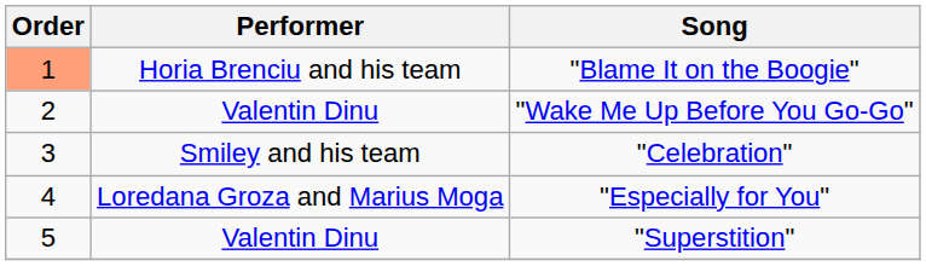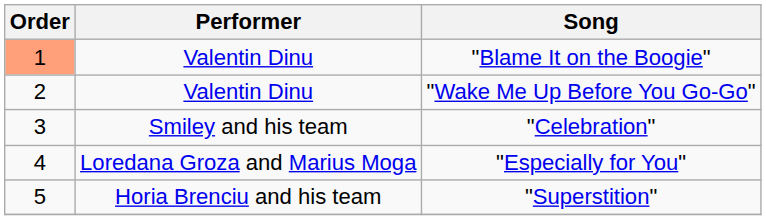 <table class="wikitable" style="text-align:center">
 <tr>
 <th>Order</th>
 <th>Performer</th>
 <th>Song</th>
 </tr>
 <tr>
 <td style="background: lightsalmon;">1</td>
-<td><a href='#'>Horia Brenciu</a> and his team</td>
+<td><a href='#'>Valentin Dinu</a></td>
 <td>"<a href='#'>Blame It on the Boogie</a>"</td>
 </tr>
 <tr>
 <td>2</td>
 <td><a href='#'>Valentin Dinu</a></td>
 <td>"<a href='#'>Wake Me Up Before You Go-Go</a>"</td>
 </tr>
 <tr>
 <td>3</td>
 <td><a href='#'>Smiley</a> and his team</td>
 <td>"<a href='#'>Celebration</a>"</td>
 </tr>
 <tr>
 <td>4</td>
 <td><a href='#'>Loredana Groza</a> and <a href='#'>Marius Moga</a></td>
 <td>"<a href='#'>Especially for You</a>"</td>
 </tr>
 <tr>
 <td>5</td>
-<td><a href='#'>Valentin Dinu</a></td>
+<td><a href='#'>Horia Brenciu</a> and his team</td>
 <td>"<a href='#'>Superstition</a>"</td>
 </tr>
 <tr>
 </tr>
 </table>
